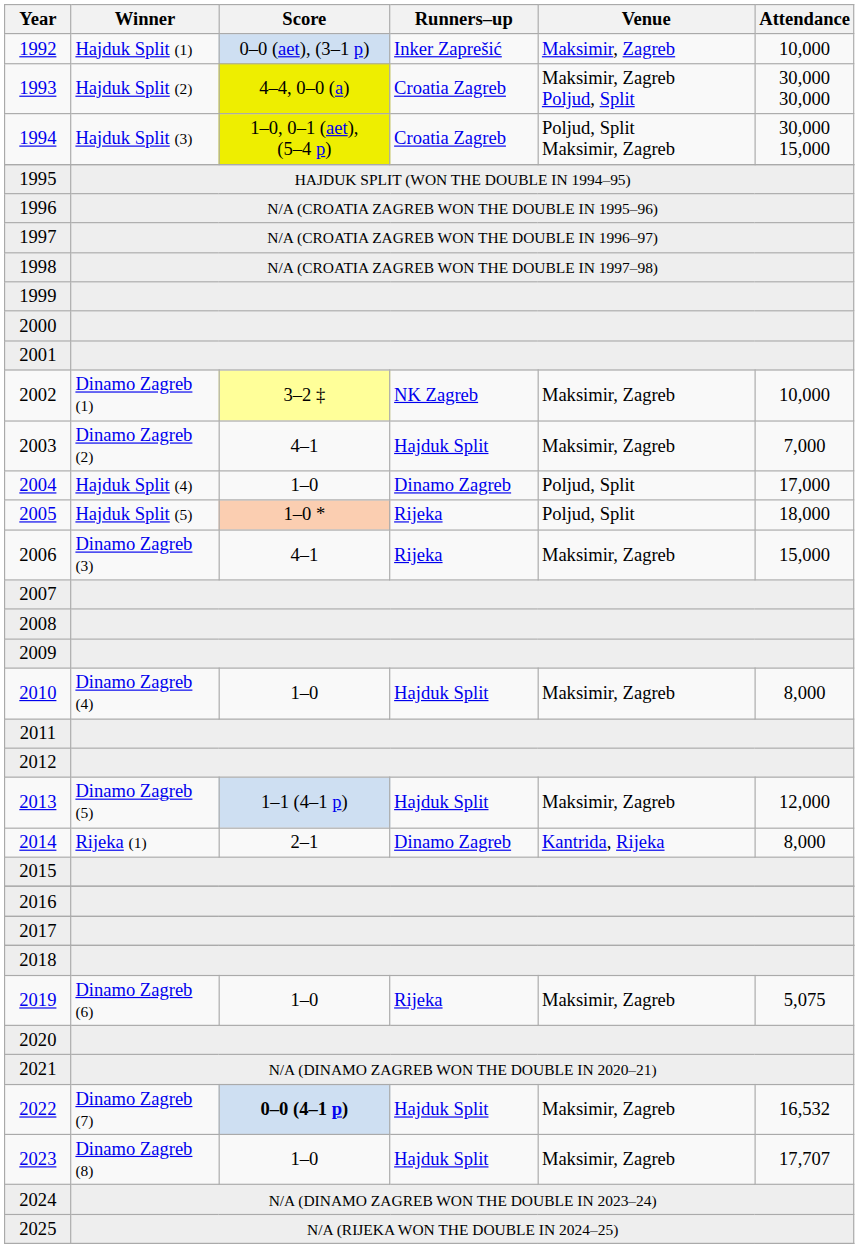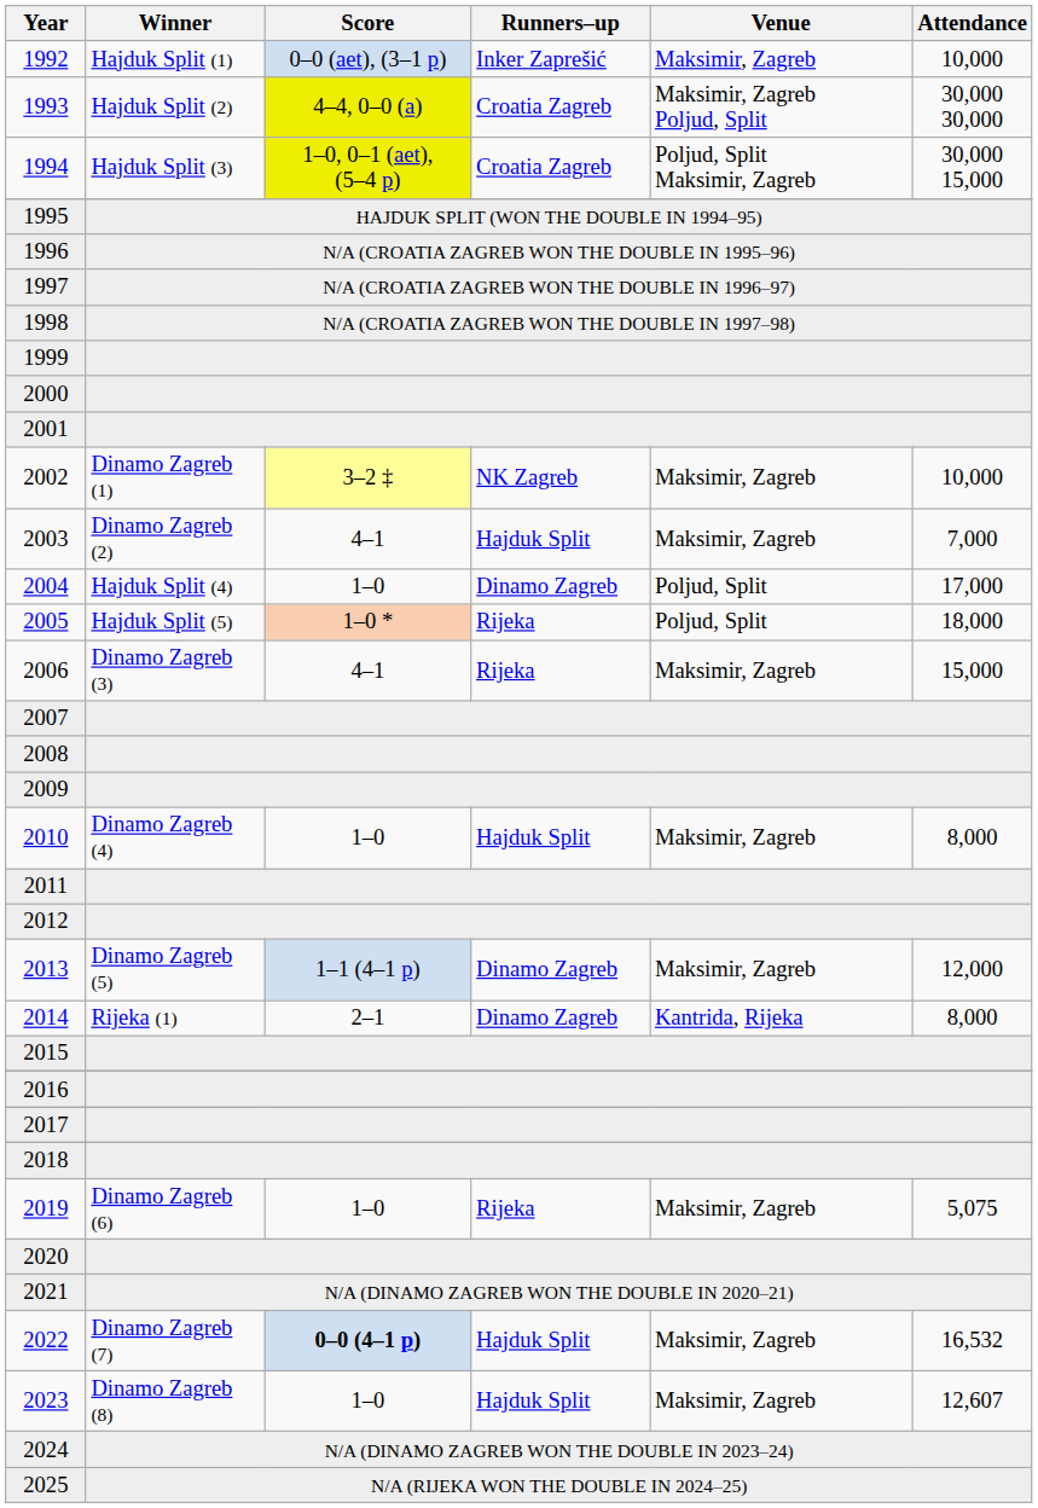 <table class="wikitable">
 <tr>
 <th width=50>Year</th>
 <th width=120>Winner</th>
 <th width=140>Score</th>
 <th width=120>Runners–up</th>
 <th width=180>Venue</th>
 <th>Attendance</th>
 </tr>
 <tr>
 <td align=center><a href='#'>1992</a></td>
 <td><a href='#'>Hajduk Split</a> <small>(1)</small></td>
 <td align=center style="background-color:#cedff2">0–0 (<a href='#'>aet</a>), (3–1 <a href='#'>p</a>)</td>
 <td><a href='#'>Inker Zaprešić</a></td>
 <td><a href='#'>Maksimir</a>, <a href='#'>Zagreb</a></td>
 <td align=center>10,000</td>
 </tr>
 <tr>
 <td align=center><a href='#'>1993</a></td>
 <td><a href='#'>Hajduk Split</a> <small>(2)</small></td>
 <td align=center style="background-color:#eeee00">4–4, 0–0 (<a href='#'>a</a>)</td>
 <td><a href='#'>Croatia Zagreb</a></td>
 <td>Maksimir, Zagreb<br><a href='#'>Poljud</a>, <a href='#'>Split</a></td>
 <td align=center>30,000<br>30,000</td>
 </tr>
 <tr>
 <td align=center><a href='#'>1994</a></td>
 <td><a href='#'>Hajduk Split</a> <small>(3)</small></td>
 <td align=center style="background-color:#eeee00">1–0, 0–1 (<a href='#'>aet</a>),<br>(5–4 <a href='#'>p</a>)</td>
 <td><a href='#'>Croatia Zagreb</a></td>
 <td>Poljud, Split<br>Maksimir, Zagreb</td>
 <td align=center>30,000<br>15,000</td>
 </tr>
 <tr>
 </tr>
 <tr bgcolor=#EEEEEE>
 <td align=center>1995</td>
 <td colspan=5 style="text-align:center;"><small>HAJDUK SPLIT (WON THE DOUBLE IN 1994–95)</small></td>
 </tr>
 <tr bgcolor=#EEEEEE>
 <td align=center>1996</td>
 <td colspan=5 style="text-align:center;"><small>N/A (CROATIA ZAGREB WON THE DOUBLE IN 1995–96)</small></td>
 </tr>
 <tr bgcolor=#EEEEEE>
 <td align=center>1997</td>
 <td colspan=5 style="text-align:center;"><small>N/A (CROATIA ZAGREB WON THE DOUBLE IN 1996–97)</small></td>
 </tr>
 <tr bgcolor=#EEEEEE>
 <td align=center>1998</td>
 <td colspan=5 style="text-align:center;"><small>N/A (CROATIA ZAGREB WON THE DOUBLE IN 1997–98)</small></td>
 </tr>
 <tr bgcolor=#EEEEEE>
 <td align=center>1999</td>
 <td colspan=5></td>
 </tr>
 <tr bgcolor=#EEEEEE>
 <td align=center>2000</td>
 <td colspan=5></td>
 </tr>
 <tr bgcolor=#EEEEEE>
 <td align=center>2001</td>
 <td colspan=5></td>
 </tr>
 <tr>
 <td align=center>2002</td>
 <td><a href='#'>Dinamo Zagreb</a> <small>(1)</small></td>
 <td align=center style="background-color:#FFFF99">3–2 ‡</td>
 <td><a href='#'>NK Zagreb</a></td>
 <td>Maksimir, Zagreb</td>
 <td align=center>10,000</td>
 </tr>
 <tr>
 <td align=center>2003</td>
 <td><a href='#'>Dinamo Zagreb</a> <small>(2)</small></td>
 <td align=center>4–1</td>
 <td><a href='#'>Hajduk Split</a></td>
 <td>Maksimir, Zagreb</td>
 <td align=center>7,000</td>
 </tr>
 <tr>
 <td align=center><a href='#'>2004</a></td>
 <td><a href='#'>Hajduk Split</a> <small>(4)</small></td>
 <td align=center>1–0</td>
 <td><a href='#'>Dinamo Zagreb</a></td>
 <td>Poljud, Split</td>
 <td align=center>17,000</td>
 </tr>
 <tr>
 <td align=center><a href='#'>2005</a></td>
 <td><a href='#'>Hajduk Split</a> <small>(5)</small></td>
 <td align=center style="background-color:#FBCEB1">1–0 *</td>
 <td><a href='#'>Rijeka</a></td>
 <td>Poljud, Split</td>
 <td align=center>18,000</td>
 </tr>
 <tr>
 <td align=center>2006</td>
 <td><a href='#'>Dinamo Zagreb</a> <small>(3)</small></td>
 <td align=center>4–1</td>
 <td><a href='#'>Rijeka</a></td>
 <td>Maksimir, Zagreb</td>
 <td align=center>15,000</td>
 </tr>
 <tr bgcolor=#EEEEEE>
 <td align=center>2007</td>
 <td colspan=5></td>
 </tr>
 <tr bgcolor=#EEEEEE>
 <td align=center>2008</td>
 <td colspan=5></td>
 </tr>
 <tr bgcolor=#EEEEEE>
 <td align=center>2009</td>
 <td colspan=5></td>
 </tr>
 <tr>
 <td align=center><a href='#'>2010</a></td>
 <td><a href='#'>Dinamo Zagreb</a> <small>(4)</small></td>
 <td align=center>1–0</td>
 <td><a href='#'>Hajduk Split</a></td>
 <td>Maksimir, Zagreb</td>
 <td align=center>8,000</td>
 </tr>
 <tr bgcolor=#EEEEEE>
 <td align=center>2011</td>
 <td colspan=5></td>
 </tr>
 <tr bgcolor=#EEEEEE>
 <td align=center>2012</td>
 <td colspan=5></td>
 </tr>
 <tr>
 <td align=center><a href='#'>2013</a></td>
 <td><a href='#'>Dinamo Zagreb</a> <small>(5)</small></td>
 <td align=center style="background-color:#cedff2">1–1 (4–1 <a href='#'>p</a>)</td>
-<td><a href='#'>Hajduk Split</a></td>
+<td><a href='#'>Dinamo Zagreb</a></td>
 <td>Maksimir, Zagreb</td>
 <td align=center>12,000</td>
 </tr>
 <tr>
 <td align=center><a href='#'>2014</a></td>
 <td><a href='#'>Rijeka</a> <small>(1)</small></td>
 <td align=center>2–1</td>
 <td><a href='#'>Dinamo Zagreb</a></td>
 <td><a href='#'>Kantrida</a>, <a href='#'>Rijeka</a></td>
 <td align=center>8,000</td>
 </tr>
 <tr bgcolor=#EEEEEE>
 <td align=center>2015</td>
 <td colspan=5></td>
 </tr>
 <tr>
 </tr>
 <tr bgcolor=#EEEEEE>
 <td align=center>2016</td>
 <td colspan=5></td>
 </tr>
 <tr>
 </tr>
 <tr bgcolor=#EEEEEE>
 <td align=center>2017</td>
 <td colspan=5></td>
 </tr>
 <tr>
 </tr>
 <tr bgcolor=#EEEEEE>
 <td align=center>2018</td>
 <td colspan=5></td>
 </tr>
 <tr>
 <td align=center><a href='#'>2019</a></td>
 <td><a href='#'>Dinamo Zagreb</a> <small>(6)</small></td>
 <td align=center>1–0</td>
 <td><a href='#'>Rijeka</a></td>
 <td>Maksimir, Zagreb</td>
 <td align=center>5,075</td>
 </tr>
 <tr bgcolor=#EEEEEE>
 <td align=center>2020</td>
 <td colspan=5></td>
 </tr>
 <tr bgcolor=#EEEEEE>
 <td align=center>2021</td>
 <td colspan=5 style="text-align:center;"><small>N/A (DINAMO ZAGREB WON THE DOUBLE IN 2020–21)</small></td>
 </tr>
 <tr>
 <td align=center><a href='#'>2022</a></td>
 <td><a href='#'>Dinamo Zagreb</a> <small>(7)</small></td>
 <td align=center style="background-color:#cedff2"><strong>0–0 (4–1 <a href='#'>p</a>)</strong></td>
 <td><a href='#'>Hajduk Split</a></td>
 <td>Maksimir, Zagreb</td>
 <td align=center>16,532</td>
 </tr>
 <tr>
 <td align=center><a href='#'>2023</a></td>
 <td><a href='#'>Dinamo Zagreb</a> <small>(8)</small></td>
 <td align=center>1–0</td>
 <td><a href='#'>Hajduk Split</a></td>
 <td>Maksimir, Zagreb</td>
-<td align=center>17,707</td>
+<td align=center>12,607</td>
 </tr>
 <tr bgcolor=#EEEEEE>
 <td align=center>2024</td>
 <td colspan=5 style="text-align:center;"><small>N/A (DINAMO ZAGREB WON THE DOUBLE IN 2023–24)</small></td>
 </tr>
 <tr bgcolor=#EEEEEE>
 <td align=center>2025</td>
 <td colspan=5 style="text-align:center;"><small>N/A (RIJEKA WON THE DOUBLE IN 2024–25)</small></td>
 </tr>
 <tr>
 </tr>
 </table>
